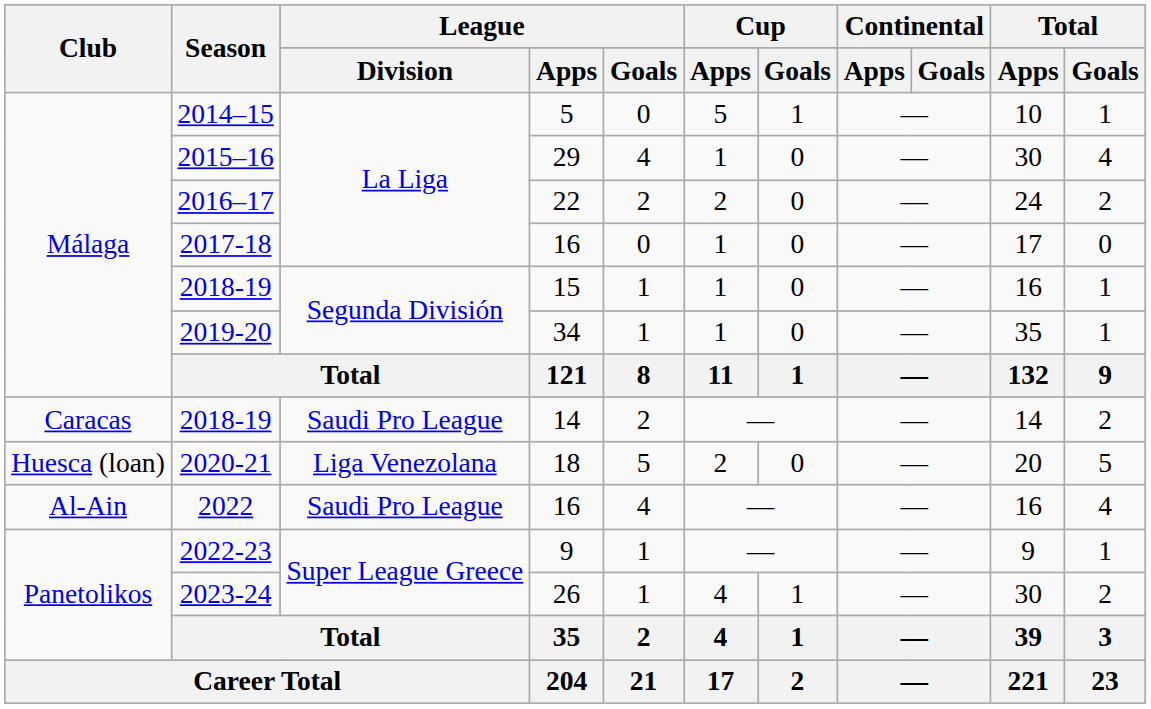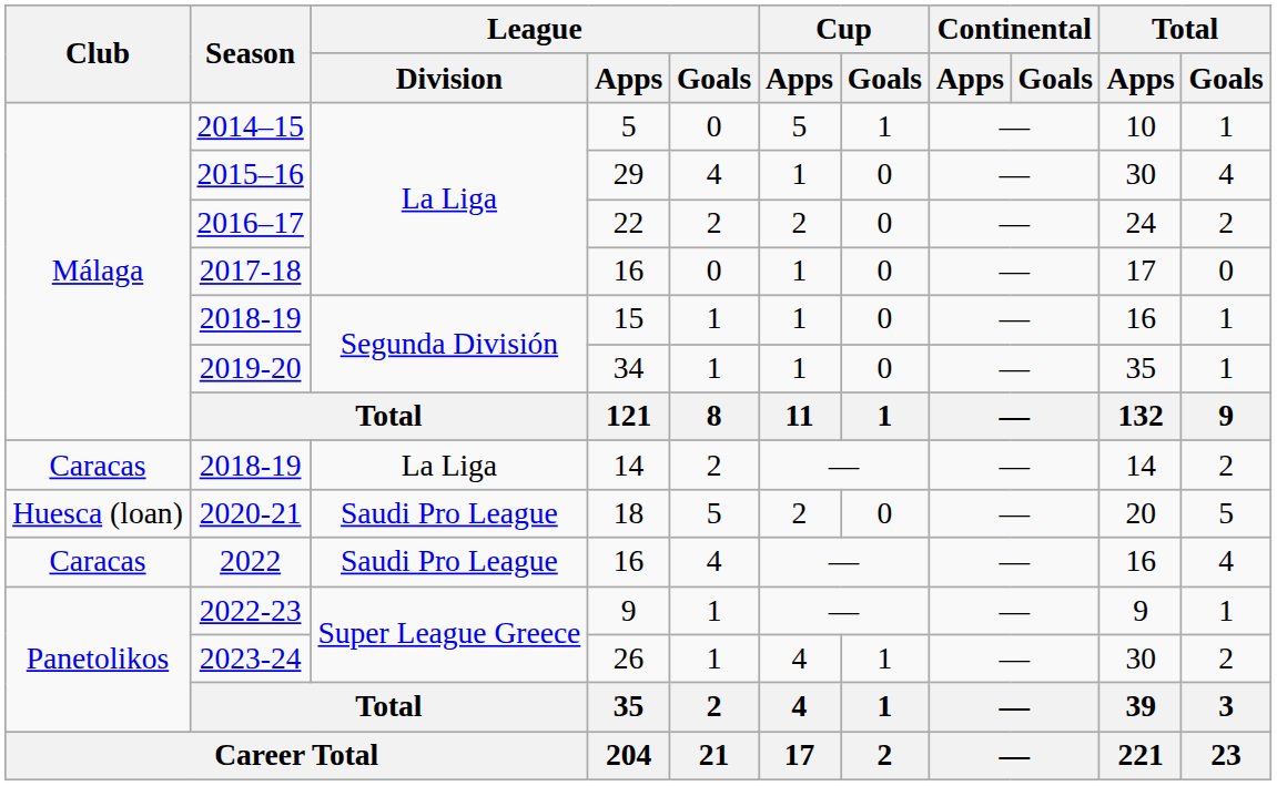 <table class="wikitable" style="font-size:100%; text-align: center;">
 <tr>
 <th rowspan="2">Club</th>
 <th rowspan="2">Season</th>
 <th colspan="3">League</th>
 <th colspan="2">Cup</th>
 <th colspan="2">Continental</th>
 <th colspan="2">Total</th>
 </tr>
 <tr>
 <th>Division</th>
 <th>Apps</th>
 <th>Goals</th>
 <th>Apps</th>
 <th>Goals</th>
 <th>Apps</th>
 <th>Goals</th>
 <th>Apps</th>
 <th>Goals</th>
 </tr>
 <tr>
 <td rowspan="7" valign="center"><a href='#'>Málaga</a></td>
 <td><a href='#'>2014–15</a></td>
 <td rowspan="4"><a href='#'>La Liga</a></td>
 <td>5</td>
 <td>0</td>
 <td>5</td>
 <td>1</td>
 <td colspan="2">—</td>
 <td>10</td>
 <td>1</td>
 </tr>
 <tr>
 <td><a href='#'>2015–16</a></td>
 <td>29</td>
 <td>4</td>
 <td>1</td>
 <td>0</td>
 <td colspan="2">—</td>
 <td>30</td>
 <td>4</td>
 </tr>
 <tr>
 <td><a href='#'>2016–17</a></td>
 <td>22</td>
 <td>2</td>
 <td>2</td>
 <td>0</td>
 <td colspan="2">—</td>
 <td>24</td>
 <td>2</td>
 </tr>
 <tr>
 <td><a href='#'>2017-18</a></td>
 <td>16</td>
 <td>0</td>
 <td>1</td>
 <td>0</td>
 <td colspan="2">—</td>
 <td>17</td>
 <td>0</td>
 </tr>
 <tr>
 <td><a href='#'>2018-19</a></td>
 <td rowspan="2"><a href='#'>Segunda División</a></td>
 <td>15</td>
 <td>1</td>
 <td>1</td>
 <td>0</td>
 <td colspan="2">—</td>
 <td>16</td>
 <td>1</td>
 </tr>
 <tr>
 <td><a href='#'>2019-20</a></td>
 <td>34</td>
 <td>1</td>
 <td>1</td>
 <td>0</td>
 <td colspan="2">—</td>
 <td>35</td>
 <td>1</td>
 </tr>
 <tr>
 <th colspan="2">Total</th>
 <th>121</th>
 <th>8</th>
 <th>11</th>
 <th>1</th>
 <th colspan="2">—</th>
 <th>132</th>
 <th>9</th>
 </tr>
 <tr>
 <td><a href='#'>Caracas</a></td>
 <td><a href='#'>2018-19</a></td>
-<td><a href='#'>Saudi Pro League</a></td>
+<td>La Liga</td>
 <td>14</td>
 <td>2</td>
 <td colspan="2">—</td>
 <td colspan="2">—</td>
 <td>14</td>
 <td>2</td>
 </tr>
 <tr>
 <td><a href='#'>Huesca</a> (loan)</td>
 <td><a href='#'>2020-21</a></td>
-<td><a href='#'>Liga Venezolana</a></td>
+<td><a href='#'>Saudi Pro League</a></td>
 <td>18</td>
 <td>5</td>
 <td>2</td>
 <td>0</td>
 <td colspan="2">—</td>
 <td>20</td>
 <td>5</td>
 </tr>
 <tr>
-<td><a href='#'>Al-Ain</a></td>
+<td><a href='#'>Caracas</a></td>
 <td><a href='#'>2022</a></td>
 <td><a href='#'>Saudi Pro League</a></td>
 <td>16</td>
 <td>4</td>
 <td colspan="2">—</td>
 <td colspan="2">—</td>
 <td>16</td>
 <td>4</td>
 </tr>
 <tr>
 <td rowspan="3"><a href='#'>Panetolikos</a></td>
 <td><a href='#'>2022-23</a></td>
 <td rowspan="2"><a href='#'>Super League Greece</a></td>
 <td>9</td>
 <td>1</td>
 <td colspan="2">—</td>
 <td colspan="2">—</td>
 <td>9</td>
 <td>1</td>
 </tr>
 <tr>
 <td><a href='#'>2023-24</a></td>
 <td>26</td>
 <td>1</td>
 <td>4</td>
 <td>1</td>
 <td colspan="2">—</td>
 <td>30</td>
 <td>2</td>
 </tr>
 <tr>
 <th colspan="2">Total</th>
 <th>35</th>
 <th>2</th>
 <th>4</th>
 <th>1</th>
 <th colspan="2">—</th>
 <th>39</th>
 <th>3</th>
 </tr>
 <tr>
 <th colspan="3">Career Total</th>
 <th>204</th>
 <th>21</th>
 <th>17</th>
 <th>2</th>
 <th colspan="2">—</th>
 <th>221</th>
 <th>23</th>
 </tr>
 </table>
